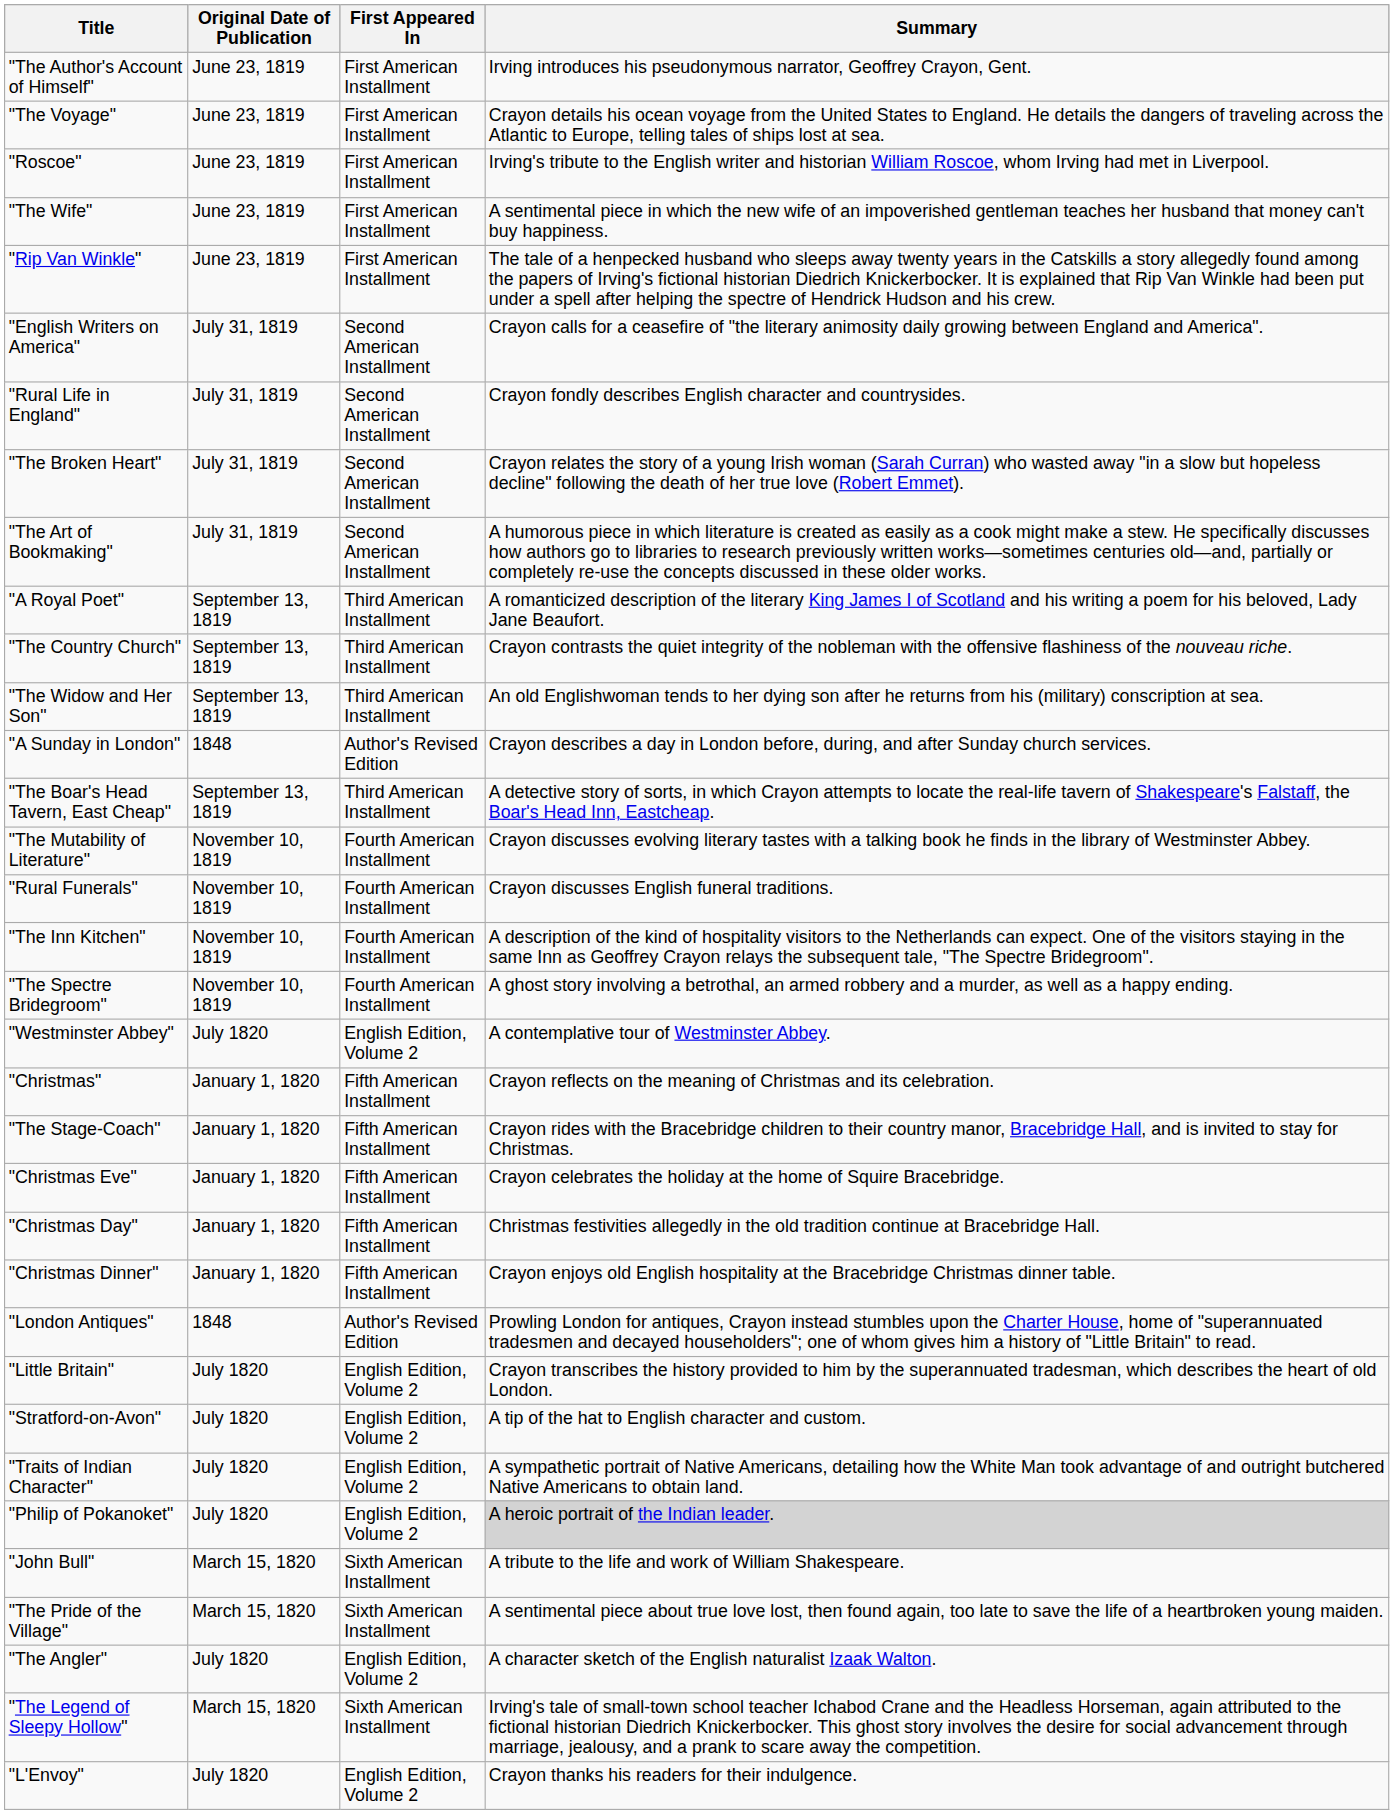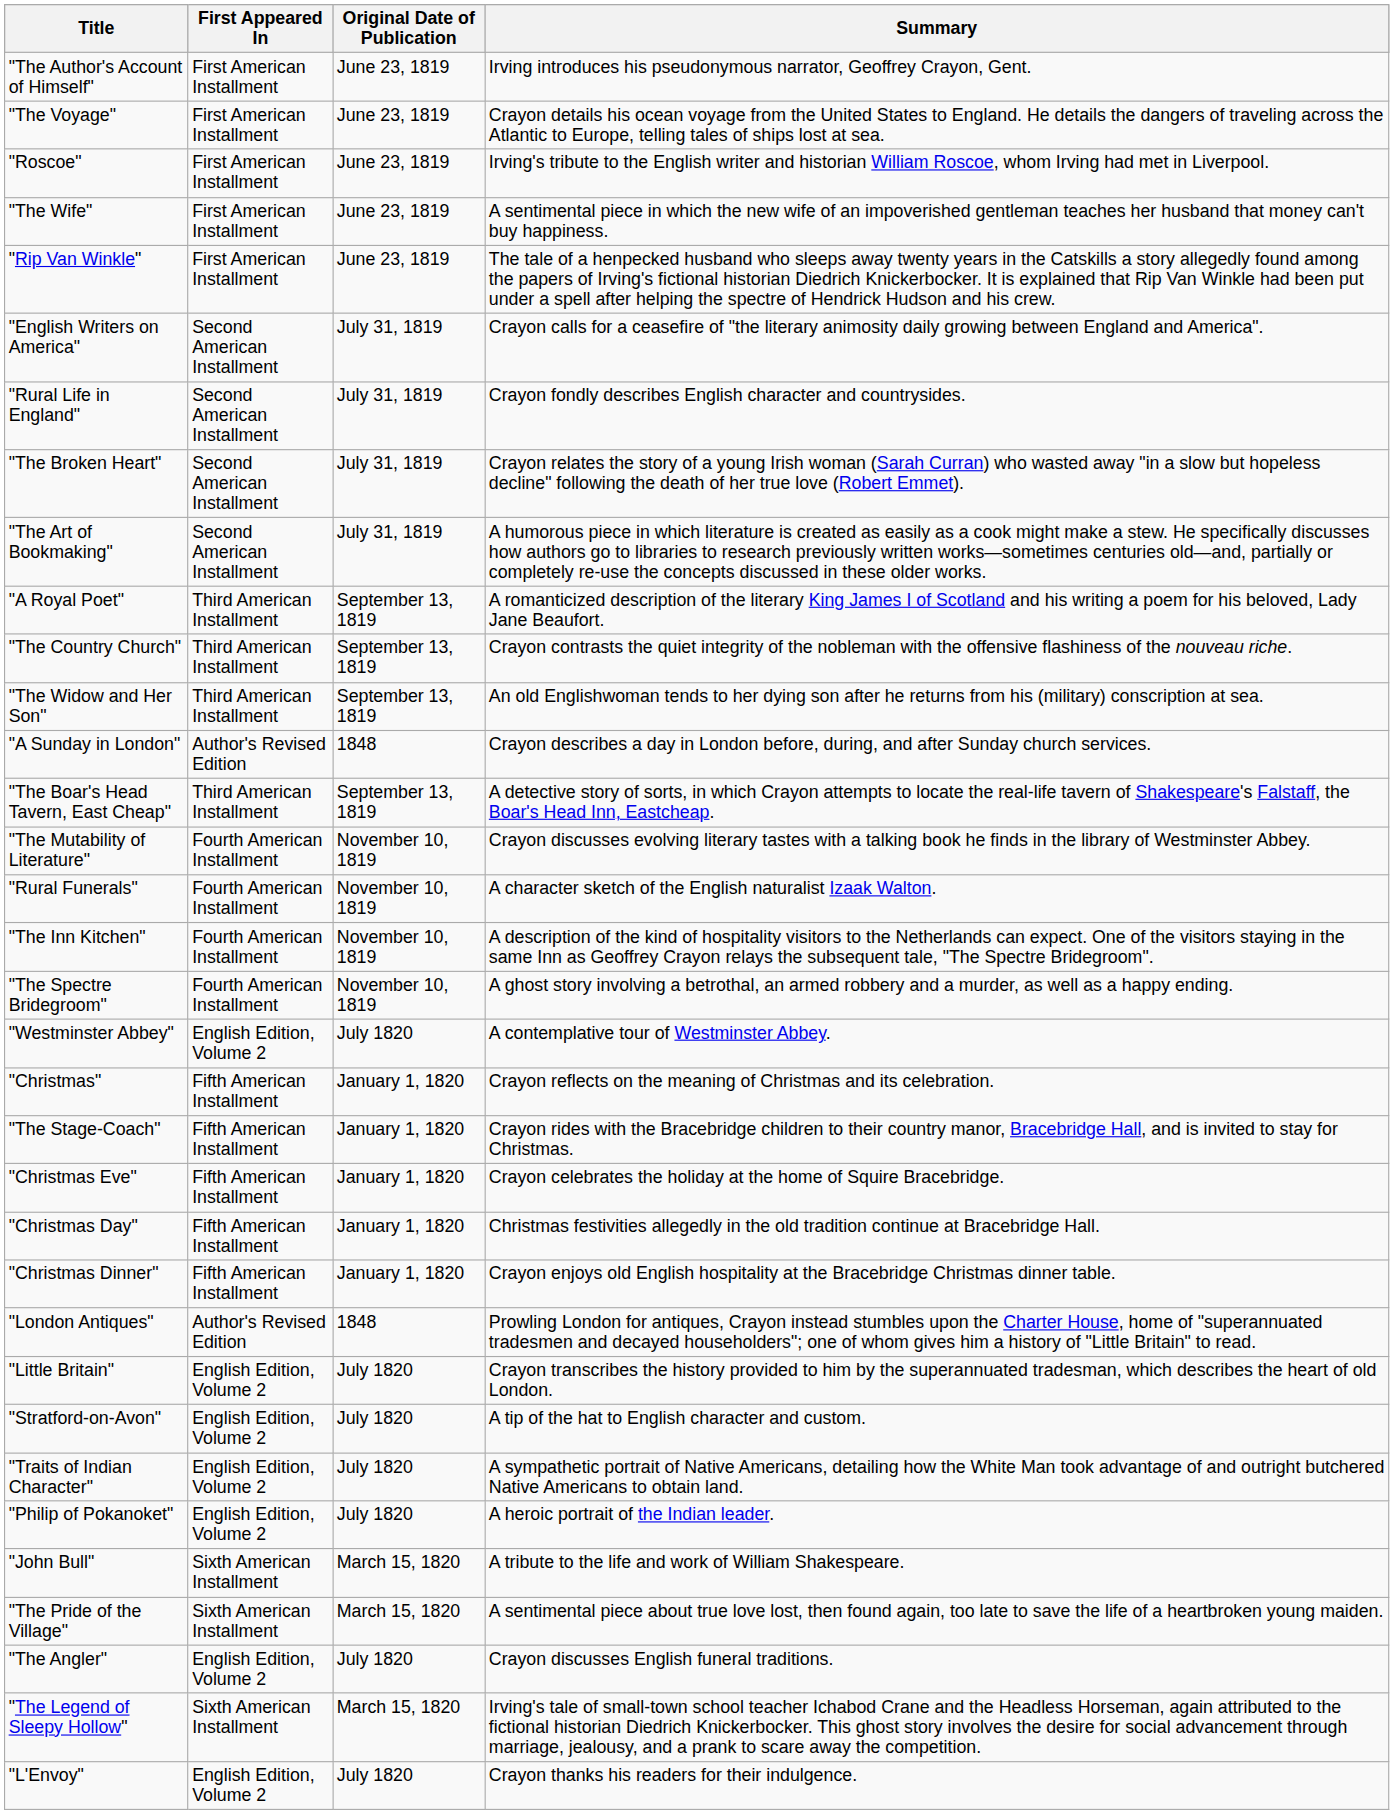 <table class="wikitable" align="center" cellpadding="7" style="clear:both;">
 <tr align="center" bgcolor="#696969">
 <th><div>Title</div></th>
+<th><div>First Appeared In</div></th>
 <th><div>Original Date of Publication</div></th>
-<th><div>First Appeared In</div></th>
 <th><div>Summary</div></th>
 </tr>
 <tr valign="top">
 <td>"The Author's Account of Himself"</td>
+<td>First American Installment</td>
 <td>June 23, 1819</td>
-<td>First American Installment</td>
 <td>Irving introduces his pseudonymous narrator, Geoffrey Crayon, Gent.</td>
 </tr>
 <tr valign="top">
 <td>"The Voyage"</td>
+<td>First American Installment</td>
 <td>June 23, 1819</td>
-<td>First American Installment</td>
 <td>Crayon details his ocean voyage from the United States to England. He details the dangers of traveling across the Atlantic to Europe, telling tales of ships lost at sea.</td>
 </tr>
 <tr valign="top">
 <td>"Roscoe"</td>
+<td>First American Installment</td>
 <td>June 23, 1819</td>
-<td>First American Installment</td>
 <td>Irving's tribute to the English writer and historian <a href='#'>William Roscoe</a>, whom Irving had met in Liverpool.</td>
 </tr>
 <tr valign="top">
 <td>"The Wife"</td>
+<td>First American Installment</td>
 <td>June 23, 1819</td>
-<td>First American Installment</td>
 <td>A sentimental piece in which the new wife of an impoverished gentleman teaches her husband that money can't buy happiness.</td>
 </tr>
 <tr valign="top">
 <td>"<a href='#'>Rip Van Winkle</a>"</td>
+<td>First American Installment</td>
 <td>June 23, 1819</td>
-<td>First American Installment</td>
 <td>The tale of a henpecked husband who sleeps away twenty years in the Catskills a story allegedly found among the papers of Irving's fictional historian Diedrich Knickerbocker. It is explained that Rip Van Winkle had been put under a spell after helping the spectre of Hendrick Hudson and his crew.</td>
 </tr>
 <tr valign="top">
 <td>"English Writers on America"</td>
+<td>Second American Installment</td>
 <td>July 31, 1819</td>
-<td>Second American Installment</td>
 <td>Crayon calls for a ceasefire of "the literary animosity daily growing between England and America".</td>
 </tr>
 <tr valign="top">
 <td>"Rural Life in England"</td>
+<td>Second American Installment</td>
 <td>July 31, 1819</td>
-<td>Second American Installment</td>
 <td>Crayon fondly describes English character and countrysides.</td>
 </tr>
 <tr valign="top">
 <td>"The Broken Heart"</td>
+<td>Second American Installment</td>
 <td>July 31, 1819</td>
-<td>Second American Installment</td>
 <td>Crayon relates the story of a young Irish woman (<a href='#'>Sarah Curran</a>) who wasted away "in a slow but hopeless decline" following the death of her true love (<a href='#'>Robert Emmet</a>).</td>
 </tr>
 <tr valign="top">
 <td>"The Art of Bookmaking"</td>
+<td>Second American Installment</td>
 <td>July 31, 1819</td>
-<td>Second American Installment</td>
 <td>A humorous piece in which literature is created as easily as a cook might make a stew. He specifically discusses how authors go to libraries to research previously written works—sometimes centuries old—and, partially or completely re-use the concepts discussed in these older works.</td>
 </tr>
 <tr valign="top">
 <td>"A Royal Poet"</td>
+<td>Third American Installment</td>
 <td>September 13, 1819</td>
-<td>Third American Installment</td>
 <td>A romanticized description of the literary <a href='#'>King James I of Scotland</a> and his writing a poem for his beloved, Lady Jane Beaufort.</td>
 </tr>
 <tr valign="top">
 <td>"The Country Church"</td>
+<td>Third American Installment</td>
 <td>September 13, 1819</td>
-<td>Third American Installment</td>
 <td>Crayon contrasts the quiet integrity of the nobleman with the offensive flashiness of the <em>nouveau riche</em>.</td>
 </tr>
 <tr valign="top">
 <td>"The Widow and Her Son"</td>
+<td>Third American Installment</td>
 <td>September 13, 1819</td>
-<td>Third American Installment</td>
 <td>An old Englishwoman tends to her dying son after he returns from his (military) conscription at sea.</td>
 </tr>
 <tr valign="top">
 <td>"A Sunday in London"</td>
+<td>Author's Revised Edition</td>
 <td>1848</td>
-<td>Author's Revised Edition</td>
 <td>Crayon describes a day in London before, during, and after Sunday church services.</td>
 </tr>
 <tr valign="top">
 <td>"The Boar's Head Tavern, East Cheap"</td>
+<td>Third American Installment</td>
 <td>September 13, 1819</td>
-<td>Third American Installment</td>
 <td>A detective story of sorts, in which Crayon attempts to locate the real-life tavern of <a href='#'>Shakespeare</a>'s <a href='#'>Falstaff</a>, the <a href='#'>Boar's Head Inn, Eastcheap</a>.</td>
 </tr>
 <tr valign="top">
 <td>"The Mutability of Literature"</td>
+<td>Fourth American Installment</td>
 <td>November 10, 1819</td>
-<td>Fourth American Installment</td>
 <td>Crayon discusses evolving literary tastes with a talking book he finds in the library of Westminster Abbey.</td>
 </tr>
 <tr valign="top">
 <td>"Rural Funerals"</td>
+<td>Fourth American Installment</td>
 <td>November 10, 1819</td>
-<td>Fourth American Installment</td>
-<td>Crayon discusses English funeral traditions.</td>
+<td>A character sketch of the English naturalist <a href='#'>Izaak Walton</a>.</td>
 </tr>
 <tr valign="top">
 <td>"The Inn Kitchen"</td>
+<td>Fourth American Installment</td>
 <td>November 10, 1819</td>
-<td>Fourth American Installment</td>
 <td>A description of the kind of hospitality visitors to the Netherlands can expect. One of the visitors staying in the same Inn as Geoffrey Crayon relays the subsequent tale, "The Spectre Bridegroom".</td>
 </tr>
 <tr valign="top">
 <td>"The Spectre Bridegroom"</td>
+<td>Fourth American Installment</td>
 <td>November 10, 1819</td>
-<td>Fourth American Installment</td>
 <td>A ghost story involving a betrothal, an armed robbery and a murder, as well as a happy ending.</td>
 </tr>
 <tr valign="top">
 <td>"Westminster Abbey"</td>
+<td>English Edition, Volume 2</td>
 <td>July 1820</td>
-<td>English Edition, Volume 2</td>
 <td>A contemplative tour of <a href='#'>Westminster Abbey</a>.</td>
 </tr>
 <tr valign="top">
 <td>"Christmas"</td>
+<td>Fifth American Installment</td>
 <td>January 1, 1820</td>
-<td>Fifth American Installment</td>
 <td>Crayon reflects on the meaning of Christmas and its celebration.</td>
 </tr>
 <tr valign="top">
 <td>"The Stage-Coach"</td>
+<td>Fifth American Installment</td>
 <td>January 1, 1820</td>
-<td>Fifth American Installment</td>
 <td>Crayon rides with the Bracebridge children to their country manor, <a href='#'>Bracebridge Hall</a>, and is invited to stay for Christmas.</td>
 </tr>
 <tr valign="top">
 <td>"Christmas Eve"</td>
+<td>Fifth American Installment</td>
 <td>January 1, 1820</td>
-<td>Fifth American Installment</td>
 <td>Crayon celebrates the holiday at the home of Squire Bracebridge.</td>
 </tr>
 <tr valign="top">
 <td>"Christmas Day"</td>
+<td>Fifth American Installment</td>
 <td>January 1, 1820</td>
-<td>Fifth American Installment</td>
 <td>Christmas festivities allegedly in the old tradition continue at Bracebridge Hall.</td>
 </tr>
 <tr valign="top">
 <td>"Christmas Dinner"</td>
+<td>Fifth American Installment</td>
 <td>January 1, 1820</td>
-<td>Fifth American Installment</td>
 <td>Crayon enjoys old English hospitality at the Bracebridge Christmas dinner table.</td>
 </tr>
 <tr valign="top">
 <td>"London Antiques"</td>
+<td>Author's Revised Edition</td>
 <td>1848</td>
-<td>Author's Revised Edition</td>
 <td>Prowling London for antiques, Crayon instead stumbles upon the <a href='#'>Charter House</a>, home of "superannuated tradesmen and decayed householders"; one of whom gives him a history of "Little Britain" to read.</td>
 </tr>
 <tr valign="top">
 <td>"Little Britain"</td>
+<td>English Edition, Volume 2</td>
 <td>July 1820</td>
-<td>English Edition, Volume 2</td>
 <td>Crayon transcribes the history provided to him by the superannuated tradesman, which describes the heart of old London.</td>
 </tr>
 <tr valign="top">
 <td>"Stratford-on-Avon"</td>
+<td>English Edition, Volume 2</td>
 <td>July 1820</td>
-<td>English Edition, Volume 2</td>
 <td>A tip of the hat to English character and custom.</td>
 </tr>
 <tr valign="top">
 <td>"Traits of Indian Character"</td>
+<td>English Edition, Volume 2</td>
 <td>July 1820</td>
-<td>English Edition, Volume 2</td>
 <td>A sympathetic portrait of Native Americans, detailing how the White Man took advantage of and outright butchered Native Americans to obtain land.</td>
 </tr>
 <tr valign="top">
 <td>"Philip of Pokanoket"</td>
+<td>English Edition, Volume 2</td>
 <td>July 1820</td>
-<td>English Edition, Volume 2</td>
-<td style="background: lightgrey;">A heroic portrait of <a href='#'>the Indian leader</a>.</td>
+<td>A heroic portrait of <a href='#'>the Indian leader</a>.</td>
 </tr>
 <tr valign="top">
 <td>"John Bull"</td>
+<td>Sixth American Installment</td>
 <td>March 15, 1820</td>
-<td>Sixth American Installment</td>
 <td>A tribute to the life and work of William Shakespeare.</td>
 </tr>
 <tr valign="top">
 <td>"The Pride of the Village"</td>
+<td>Sixth American Installment</td>
 <td>March 15, 1820</td>
-<td>Sixth American Installment</td>
 <td>A sentimental piece about true love lost, then found again, too late to save the life of a heartbroken young maiden.</td>
 </tr>
 <tr valign="top">
 <td>"The Angler"</td>
+<td>English Edition, Volume 2</td>
 <td>July 1820</td>
-<td>English Edition, Volume 2</td>
-<td>A character sketch of the English naturalist <a href='#'>Izaak Walton</a>.</td>
+<td>Crayon discusses English funeral traditions.</td>
 </tr>
 <tr valign="top">
 <td>"<a href='#'>The Legend of Sleepy Hollow</a>"</td>
+<td>Sixth American Installment</td>
 <td>March 15, 1820</td>
-<td>Sixth American Installment</td>
 <td>Irving's tale of small-town school teacher Ichabod Crane and the Headless Horseman, again attributed to the fictional historian Diedrich Knickerbocker. This ghost story involves the desire for social advancement through marriage, jealousy, and a prank to scare away the competition.</td>
 </tr>
 <tr valign="top">
 <td>"L'Envoy"</td>
+<td>English Edition, Volume 2</td>
 <td>July 1820</td>
-<td>English Edition, Volume 2</td>
 <td>Crayon thanks his readers for their indulgence.</td>
 </tr>
 </table>
